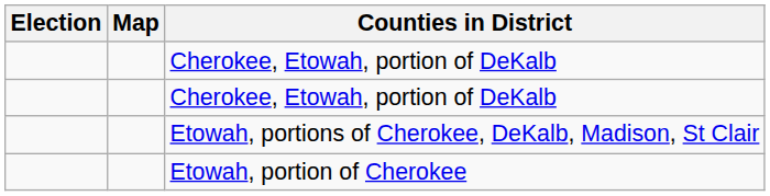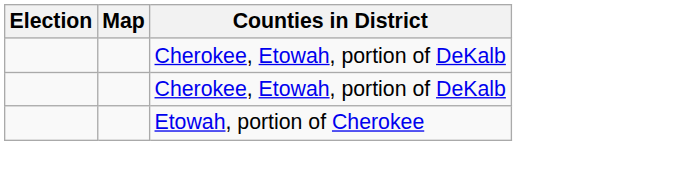 <table class="wikitable">
 <tr>
 <th>Election</th>
 <th>Map</th>
 <th>Counties in District</th>
 </tr>
 <tr>
 <td></td>
 <td></td>
 <td><a href='#'>Cherokee</a>, <a href='#'>Etowah</a>, portion of <a href='#'>DeKalb</a></td>
 </tr>
 <tr>
 <td></td>
 <td></td>
 <td><a href='#'>Cherokee</a>, <a href='#'>Etowah</a>, portion of <a href='#'>DeKalb</a></td>
 </tr>
 <tr>
 <td></td>
 <td></td>
-<td><a href='#'>Etowah</a>, portions of <a href='#'>Cherokee</a>, <a href='#'>DeKalb</a>, <a href='#'>Madison</a>, <a href='#'>St Clair</a></td>
-</tr>
-<tr>
-<td></td>
-<td></td>
 <td><a href='#'>Etowah</a>, portion of <a href='#'>Cherokee</a></td>
 </tr>
 </table>
